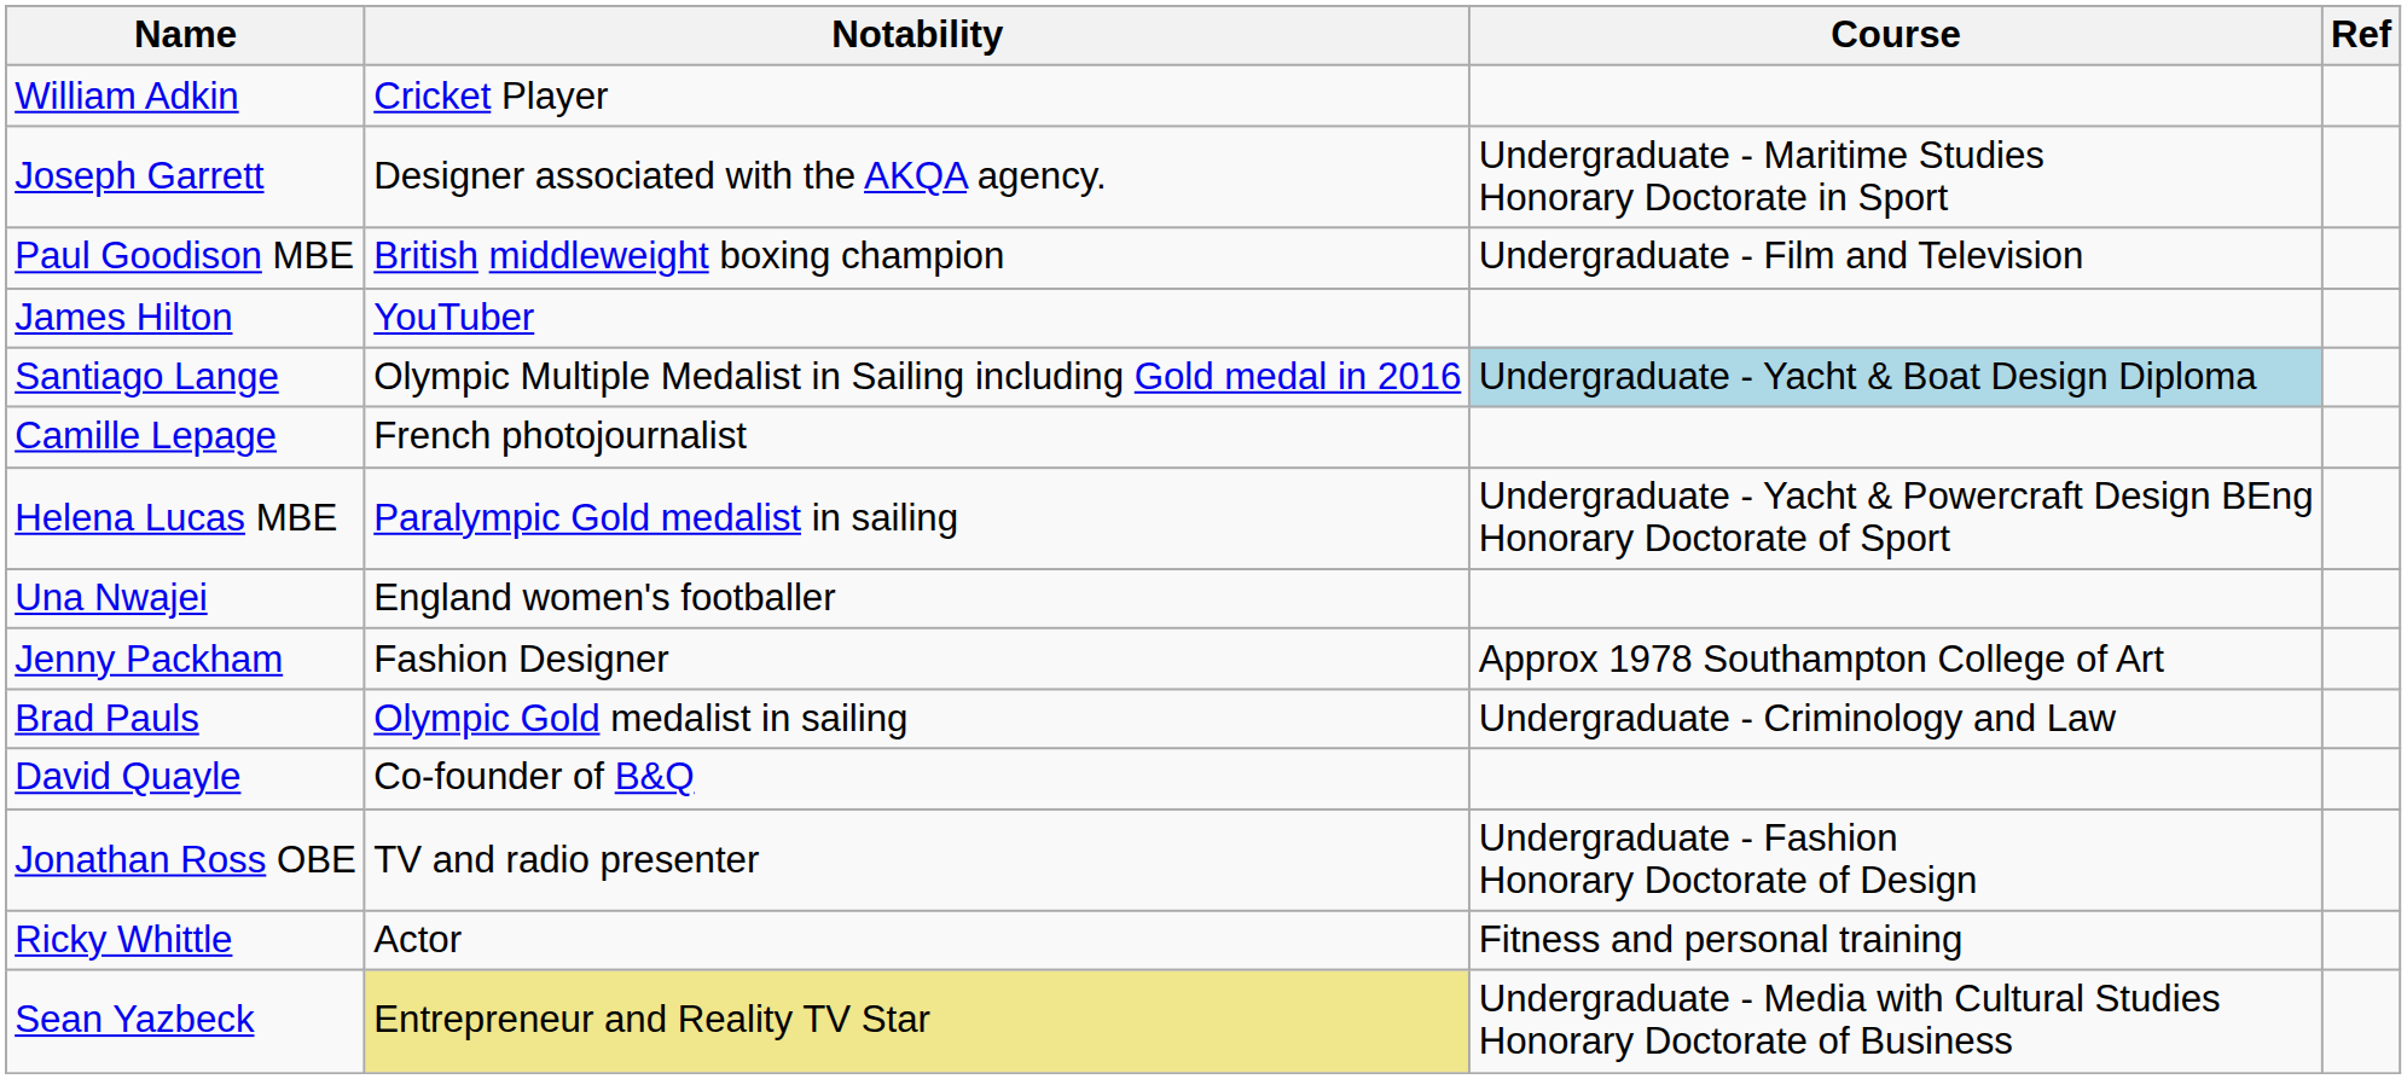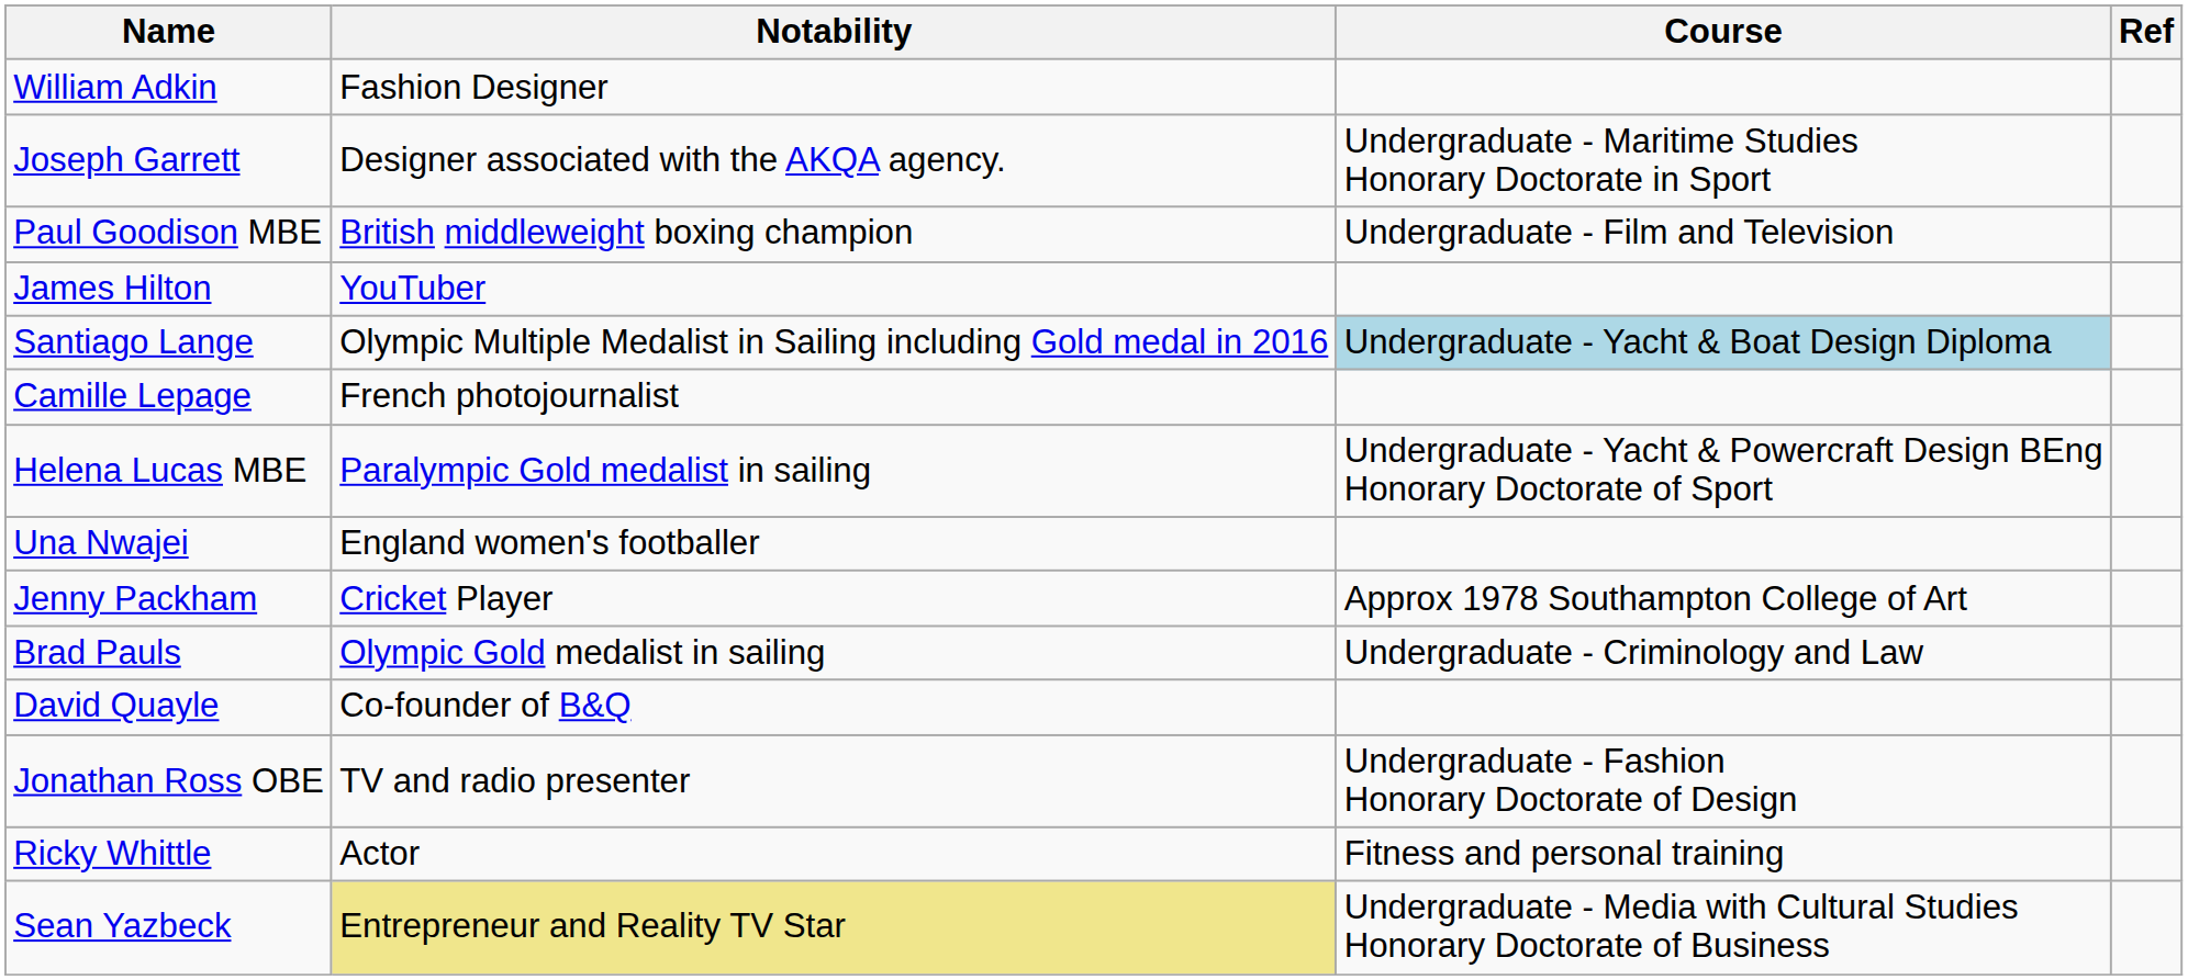 <table class ="wikitable sortable">
 <tr>
 <th>Name</th>
 <th>Notability</th>
 <th>Course</th>
 <th>Ref</th>
 </tr>
 <tr>
 <td><a href='#'>William Adkin</a></td>
-<td><a href='#'>Cricket</a> Player</td>
+<td>Fashion Designer</td>
 <td></td>
 <td></td>
 </tr>
 <tr>
 <td><a href='#'>Joseph Garrett</a></td>
 <td>Designer associated with the <a href='#'>AKQA</a> agency.</td>
 <td>Undergraduate - Maritime Studies<br>Honorary Doctorate in Sport</td>
 <td></td>
 </tr>
 <tr>
 <td><a href='#'>Paul Goodison</a> MBE</td>
 <td><a href='#'>British</a> <a href='#'>middleweight</a> boxing champion</td>
 <td>Undergraduate - Film and Television</td>
 <td></td>
 </tr>
 <tr>
 <td><a href='#'>James Hilton</a></td>
 <td><a href='#'>YouTuber</a></td>
 <td></td>
 <td></td>
 </tr>
 <tr>
 <td><a href='#'>Santiago Lange</a></td>
 <td>Olympic Multiple Medalist in Sailing including <a href='#'>Gold medal in 2016</a></td>
 <td style="background: lightblue;">Undergraduate - Yacht & Boat Design Diploma</td>
 <td></td>
 </tr>
 <tr>
 <td><a href='#'>Camille Lepage</a></td>
 <td>French photojournalist</td>
 <td></td>
 <td></td>
 </tr>
 <tr>
 <td><a href='#'>Helena Lucas</a> MBE</td>
 <td><a href='#'>Paralympic Gold medalist</a> in sailing</td>
 <td>Undergraduate - Yacht & Powercraft Design BEng <br>Honorary Doctorate of Sport</td>
 <td></td>
 </tr>
 <tr>
 <td><a href='#'>Una Nwajei</a></td>
 <td>England women's footballer</td>
 <td></td>
 <td></td>
 </tr>
 <tr>
 <td><a href='#'>Jenny Packham</a></td>
-<td>Fashion Designer</td>
+<td><a href='#'>Cricket</a> Player</td>
 <td>Approx 1978 Southampton College of Art</td>
 <td></td>
 </tr>
 <tr>
 <td><a href='#'>Brad Pauls</a></td>
 <td><a href='#'>Olympic Gold</a> medalist in sailing</td>
 <td>Undergraduate - Criminology and Law</td>
 <td></td>
 </tr>
 <tr>
 <td><a href='#'>David Quayle</a></td>
 <td>Co-founder of <a href='#'>B&Q</a></td>
 <td></td>
 <td></td>
 </tr>
 <tr>
 <td><a href='#'>Jonathan Ross</a> OBE</td>
 <td>TV and radio presenter</td>
 <td>Undergraduate - Fashion<br>Honorary Doctorate of Design</td>
 <td></td>
 </tr>
 <tr>
 <td><a href='#'>Ricky Whittle</a></td>
 <td>Actor</td>
 <td>Fitness and personal training</td>
 <td></td>
 </tr>
 <tr>
 <td><a href='#'>Sean Yazbeck</a></td>
 <td style="background: khaki;">Entrepreneur and Reality TV Star</td>
 <td>Undergraduate - Media with Cultural Studies<br>Honorary Doctorate of Business</td>
 <td></td>
 </tr>
 </table>
